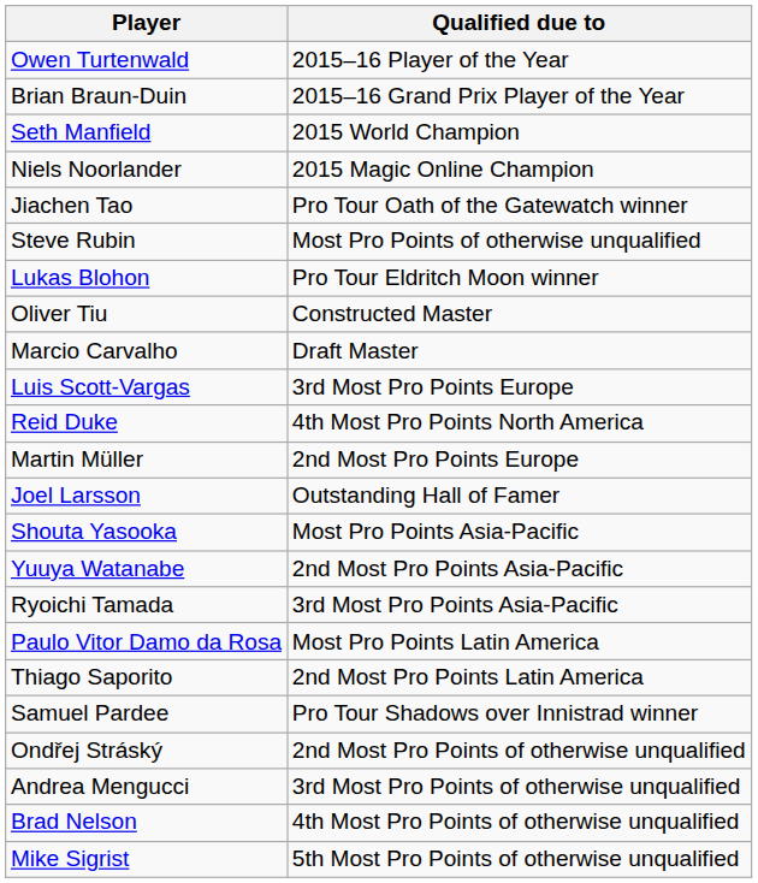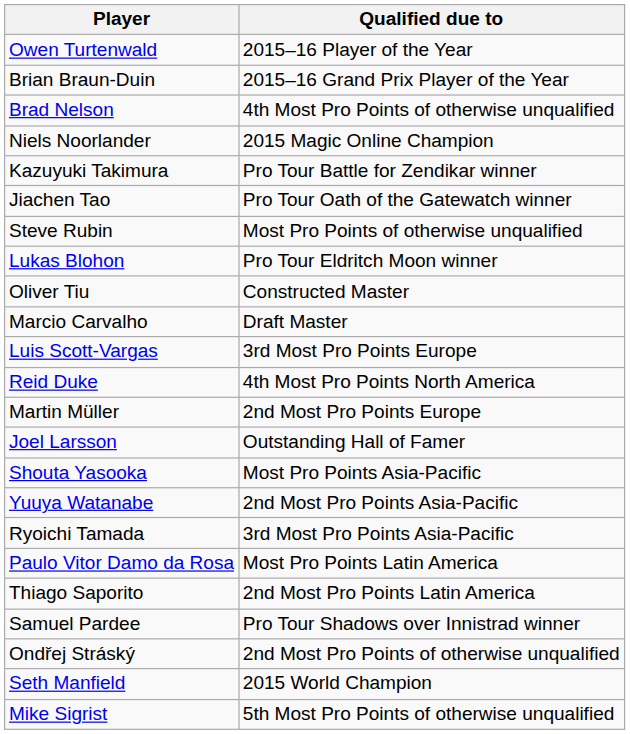 <table class="wikitable">
 <tr>
 <th>Player</th>
 <th>Qualified due to</th>
 </tr>
 <tr>
 <td> <a href='#'>Owen Turtenwald</a></td>
 <td>2015–16 Player of the Year</td>
 </tr>
 <tr>
 <td> Brian Braun-Duin</td>
 <td>2015–16 Grand Prix Player of the Year</td>
 </tr>
 <tr>
-<td> <a href='#'>Seth Manfield</a></td>
-<td>2015 World Champion</td>
+<td> <a href='#'>Brad Nelson</a></td>
+<td>4th Most Pro Points of otherwise unqualified</td>
 </tr>
 <tr>
 <td> Niels Noorlander</td>
 <td>2015 Magic Online Champion</td>
+</tr>
+<tr>
+<td> Kazuyuki Takimura</td>
+<td>Pro Tour Battle for Zendikar winner</td>
 </tr>
 <tr>
 <td> Jiachen Tao</td>
 <td>Pro Tour Oath of the Gatewatch winner</td>
 </tr>
 <tr>
 <td> Steve Rubin</td>
 <td>Most Pro Points of otherwise unqualified</td>
 </tr>
 <tr>
 <td> <a href='#'>Lukas Blohon</a></td>
 <td>Pro Tour Eldritch Moon winner</td>
 </tr>
 <tr>
 <td> Oliver Tiu</td>
 <td>Constructed Master</td>
 </tr>
 <tr>
 <td> Marcio Carvalho</td>
 <td>Draft Master</td>
 </tr>
 <tr>
 <td> <a href='#'>Luis Scott-Vargas</a></td>
 <td>3rd Most Pro Points Europe</td>
 </tr>
 <tr>
 <td> <a href='#'>Reid Duke</a></td>
 <td>4th Most Pro Points North America</td>
 </tr>
 <tr>
 <td> Martin Müller</td>
 <td>2nd Most Pro Points Europe</td>
 </tr>
 <tr>
 <td> <a href='#'>Joel Larsson</a></td>
 <td>Outstanding Hall of Famer</td>
 </tr>
 <tr>
 <td> <a href='#'>Shouta Yasooka</a></td>
 <td>Most Pro Points Asia-Pacific</td>
 </tr>
 <tr>
 <td> <a href='#'>Yuuya Watanabe</a></td>
 <td>2nd Most Pro Points Asia-Pacific</td>
 </tr>
 <tr>
 <td> Ryoichi Tamada</td>
 <td>3rd Most Pro Points Asia-Pacific</td>
 </tr>
 <tr>
 <td> <a href='#'>Paulo Vitor Damo da Rosa</a></td>
 <td>Most Pro Points Latin America</td>
 </tr>
 <tr>
 <td> Thiago Saporito</td>
 <td>2nd Most Pro Points Latin America</td>
 </tr>
 <tr>
 <td> Samuel Pardee</td>
 <td>Pro Tour Shadows over Innistrad winner</td>
 </tr>
 <tr>
 <td> Ondřej Stráský</td>
 <td>2nd Most Pro Points of otherwise unqualified</td>
 </tr>
 <tr>
-<td> Andrea Mengucci</td>
-<td>3rd Most Pro Points of otherwise unqualified</td>
-</tr>
-<tr>
-<td> <a href='#'>Brad Nelson</a></td>
-<td>4th Most Pro Points of otherwise unqualified</td>
+<td> <a href='#'>Seth Manfield</a></td>
+<td>2015 World Champion</td>
 </tr>
 <tr>
 <td> <a href='#'>Mike Sigrist</a></td>
 <td>5th Most Pro Points of otherwise unqualified</td>
 </tr>
 </table>
